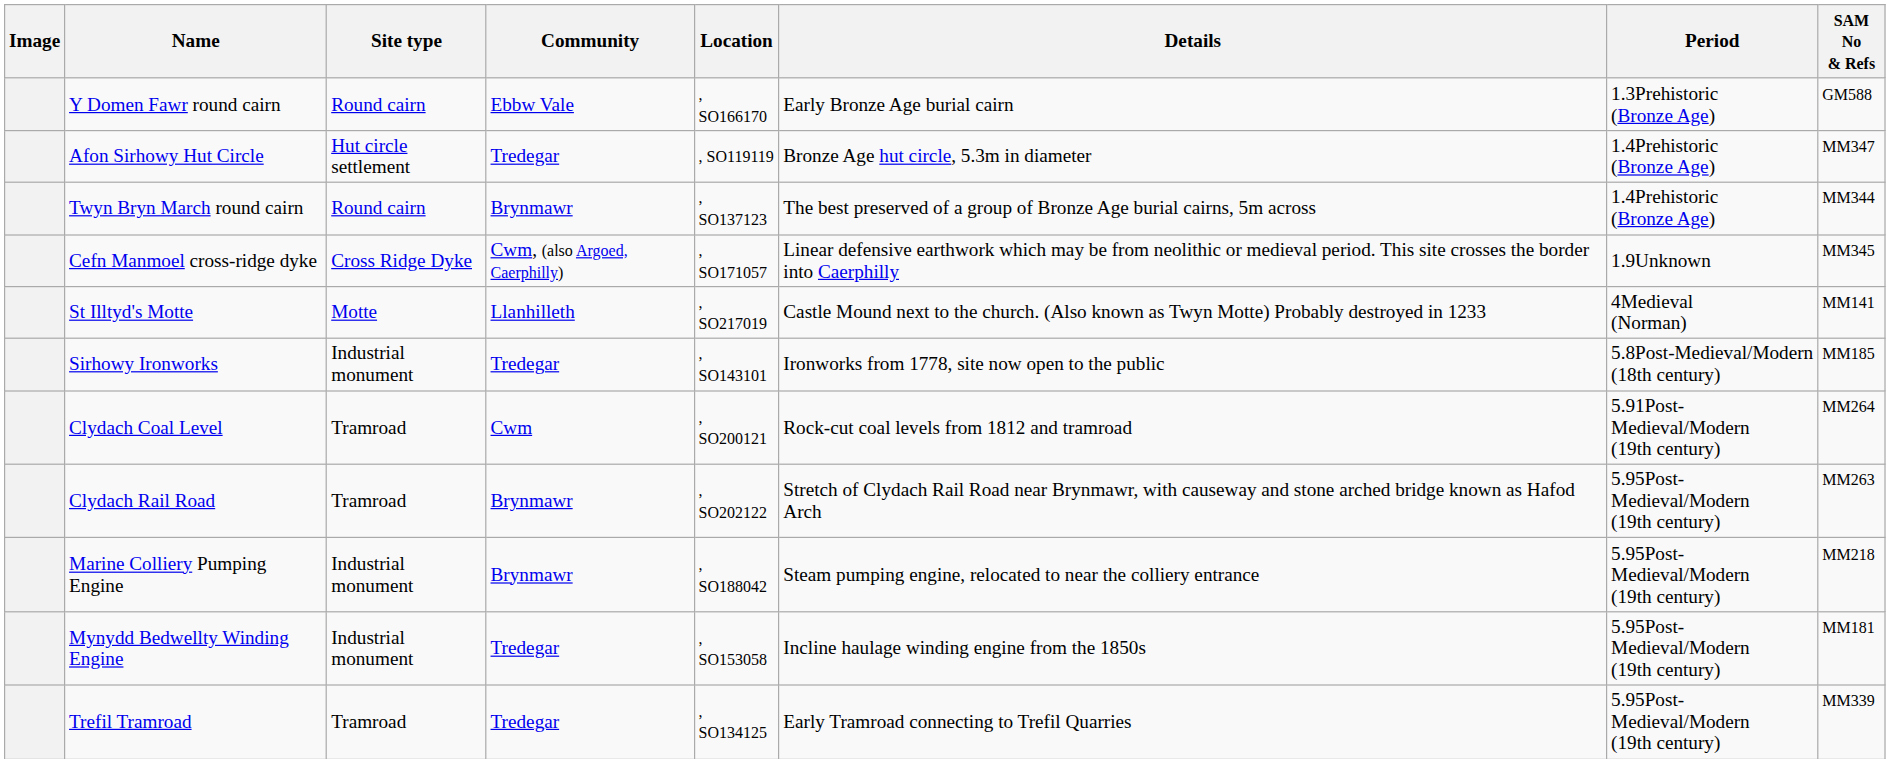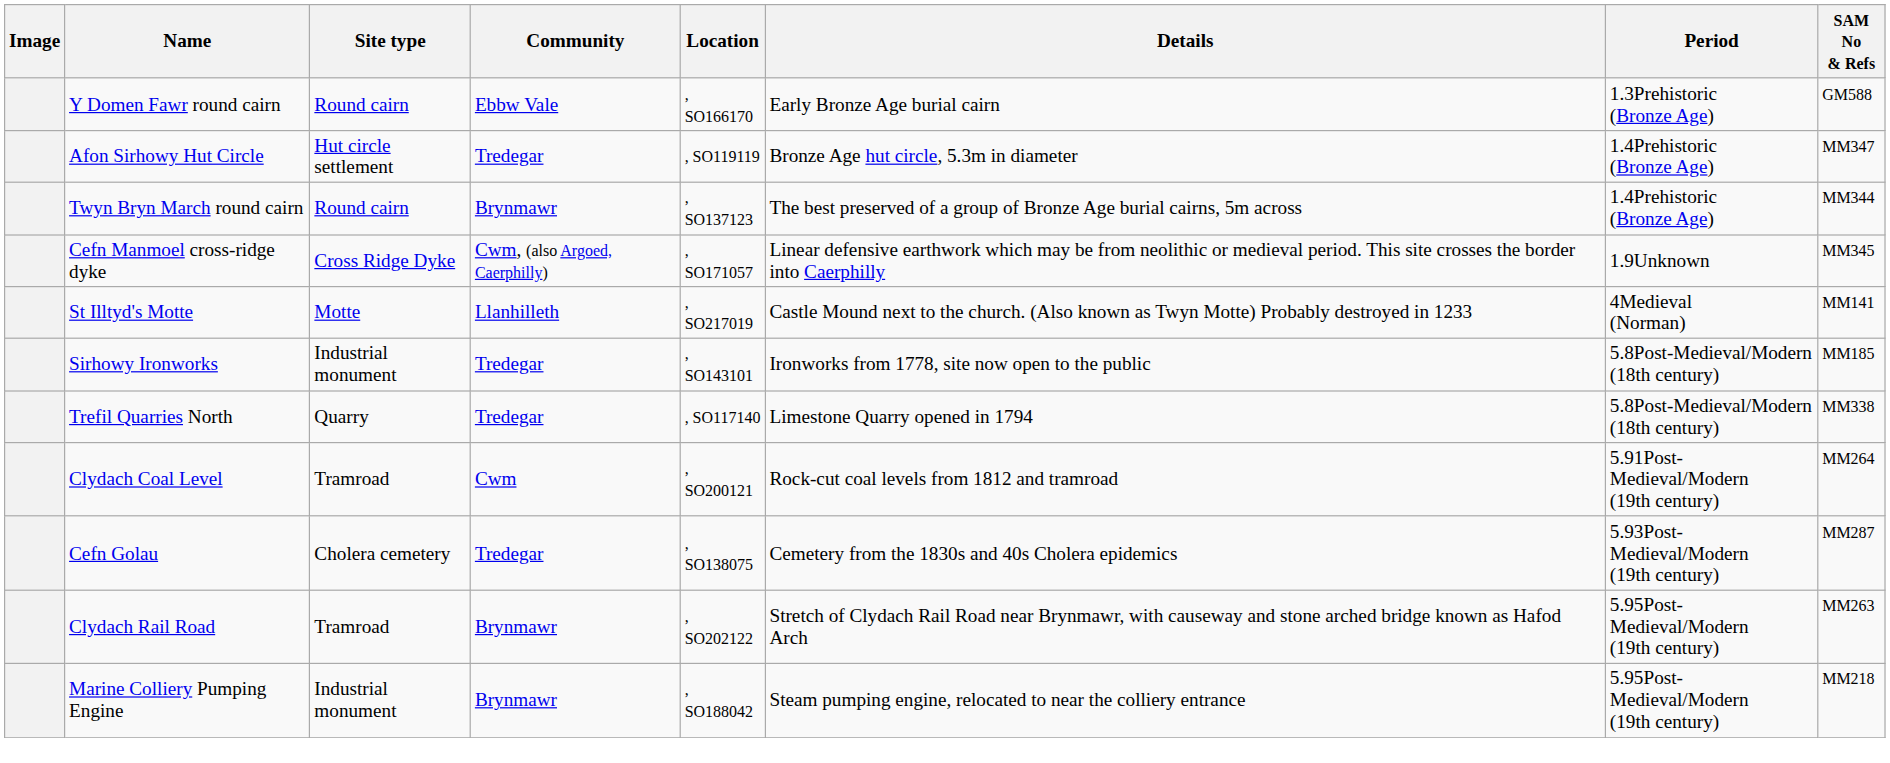 <table class=" wikitable plainrowheaders sortable" border="1">
 <tr>
 <th scope="col" class="unsortable">Image</th>
 <th scope="col">Name</th>
 <th scope="col">Site type</th>
 <th scope="col">Community</th>
 <th scope="col">Location</th>
 <th scope="col" class="unsortable">Details</th>
 <th scope="col">Period</th>
 <th scope="col"><small>SAM No<br>& Refs</small></th>
 </tr>
 <tr>
 <th scope="row"></th>
 <td><a href='#'>Y Domen Fawr</a> round cairn</td>
 <td><a href='#'>Round cairn</a></td>
 <td><a href='#'>Ebbw Vale</a></td>
 <td><small>, SO166170<br></small></td>
 <td>Early Bronze Age burial cairn</td>
 <td><span>1.3</span>Prehistoric<br>(<a href='#'>Bronze Age</a>)</td>
 <td style="vertical-align:top;"><small>GM588</small><br></td>
 </tr>
 <tr>
 <th scope="row"></th>
 <td><a href='#'>Afon Sirhowy Hut Circle</a></td>
 <td><a href='#'>Hut circle</a> settlement</td>
 <td><a href='#'>Tredegar</a></td>
 <td><small>, SO119119<br></small></td>
 <td>Bronze Age <a href='#'>hut circle</a>, 5.3m in diameter</td>
 <td><span>1.4</span>Prehistoric<br>(<a href='#'>Bronze Age</a>)</td>
 <td style="vertical-align:top;"><small>MM347</small><br></td>
 </tr>
 <tr>
 <th scope="row"></th>
 <td><a href='#'>Twyn Bryn March</a> round cairn</td>
 <td><a href='#'>Round cairn</a></td>
 <td><a href='#'>Brynmawr</a></td>
 <td><small>, SO137123<br></small></td>
 <td>The best preserved of a group of Bronze Age burial cairns, 5m across</td>
 <td><span>1.4</span>Prehistoric<br>(<a href='#'>Bronze Age</a>)</td>
 <td style="vertical-align:top;"><small>MM344</small><br></td>
 </tr>
 <tr>
 <th scope="row"></th>
 <td><a href='#'>Cefn Manmoel</a> cross-ridge dyke</td>
 <td><a href='#'>Cross Ridge Dyke</a></td>
 <td><a href='#'>Cwm</a>, <small>(also <a href='#'>Argoed, Caerphilly</a>)</small></td>
 <td><small>, SO171057<br></small></td>
 <td>Linear defensive earthwork which may be from  neolithic or medieval period. This site crosses the border into <a href='#'>Caerphilly</a></td>
 <td><span>1.9</span>Unknown<br></td>
 <td style="vertical-align:top;"><small>MM345</small><br></td>
 </tr>
 <tr>
 <th scope="row"></th>
 <td><a href='#'>St Illtyd's Motte</a></td>
 <td><a href='#'>Motte</a></td>
 <td><a href='#'>Llanhilleth</a></td>
 <td><small>, SO217019<br></small></td>
 <td>Castle Mound next to the church. (Also known as Twyn Motte) Probably destroyed in 1233</td>
 <td><span>4</span>Medieval<br>(Norman)</td>
 <td style="vertical-align:top;"><small>MM141</small><br></td>
 </tr>
 <tr>
 <th scope="row"></th>
 <td><a href='#'>Sirhowy Ironworks</a></td>
 <td>Industrial monument</td>
 <td><a href='#'>Tredegar</a></td>
 <td><small>, SO143101<br></small></td>
 <td>Ironworks from 1778, site now open to the public</td>
 <td><span>5.8</span>Post-Medieval/Modern<br>(18th century)</td>
 <td style="vertical-align:top;"><small>MM185</small><br></td>
 </tr>
 <tr>
 <th scope="row"></th>
+<td><a href='#'>Trefil Quarries</a> North</td>
+<td>Quarry</td>
+<td><a href='#'>Tredegar</a></td>
+<td><small>, SO117140<br></small></td>
+<td>Limestone Quarry opened in 1794</td>
+<td><span>5.8</span>Post-Medieval/Modern<br>(18th century)</td>
+<td style="vertical-align:top;"><small>MM338</small><br></td>
+</tr>
+<tr>
+<th scope="row"></th>
 <td><a href='#'>Clydach Coal Level</a></td>
 <td>Tramroad</td>
 <td><a href='#'>Cwm</a></td>
 <td><small>, SO200121<br></small></td>
 <td>Rock-cut coal levels from 1812 and tramroad</td>
 <td><span>5.91</span>Post-Medieval/Modern<br>(19th century)</td>
 <td style="vertical-align:top;"><small>MM264</small><br></td>
+</tr>
+<tr>
+<th scope="row"></th>
+<td><a href='#'>Cefn Golau</a></td>
+<td>Cholera cemetery</td>
+<td><a href='#'>Tredegar</a></td>
+<td><small>, SO138075<br></small></td>
+<td>Cemetery from the 1830s and 40s Cholera epidemics</td>
+<td><span>5.93</span>Post-Medieval/Modern<br>(19th century)</td>
+<td style="vertical-align:top;"><small>MM287</small><br></td>
 </tr>
 <tr>
 <th scope="row"></th>
 <td><a href='#'>Clydach Rail Road</a></td>
 <td>Tramroad</td>
 <td><a href='#'>Brynmawr</a></td>
 <td><small>, SO202122<br></small></td>
 <td>Stretch of Clydach Rail Road near Brynmawr, with causeway and stone arched bridge known as Hafod Arch</td>
 <td><span>5.95</span>Post-Medieval/Modern<br>(19th century)</td>
 <td style="vertical-align:top;"><small>MM263</small><br></td>
 </tr>
 <tr>
 <th scope="row"></th>
 <td><a href='#'>Marine Colliery</a> Pumping Engine</td>
 <td>Industrial monument</td>
 <td><a href='#'>Brynmawr</a></td>
 <td><small>, SO188042<br></small></td>
 <td>Steam pumping engine, relocated to near the colliery entrance</td>
 <td><span>5.95</span>Post-Medieval/Modern<br>(19th century)</td>
 <td style="vertical-align:top;"><small>MM218</small><br></td>
 </tr>
-<tr>
-<th scope="row"></th>
-<td><a href='#'>Mynydd Bedwellty Winding Engine</a></td>
-<td>Industrial monument</td>
-<td><a href='#'>Tredegar</a></td>
-<td><small>, SO153058<br></small></td>
-<td>Incline haulage winding engine from the 1850s</td>
-<td><span>5.95</span>Post-Medieval/Modern<br>(19th century)</td>
-<td style="vertical-align:top;"><small>MM181</small><br></td>
-</tr>
-<tr>
-<th scope="row"></th>
-<td><a href='#'>Trefil Tramroad</a></td>
-<td>Tramroad</td>
-<td><a href='#'>Tredegar</a></td>
-<td><small>, SO134125<br></small></td>
-<td>Early Tramroad connecting to Trefil Quarries</td>
-<td><span>5.95</span>Post-Medieval/Modern<br>(19th century)</td>
-<td style="vertical-align:top;"><small>MM339</small><br></td>
-</tr>
 </table>
